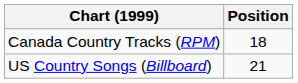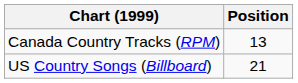 <table class="wikitable sortable">
 <tr>
 <th scope="col">Chart (1999)</th>
 <th scope="col">Position</th>
 </tr>
 <tr>
 <td>Canada Country Tracks (<em><a href='#'>RPM</a></em>)</td>
-<td align="center">18</td>
+<td align="center">13</td>
 </tr>
 <tr>
 <td>US <a href='#'>Country Songs</a> (<em><a href='#'>Billboard</a></em>)</td>
 <td align="center">21</td>
 </tr>
 </table>
